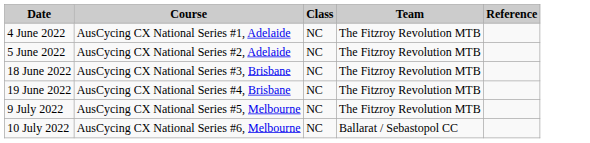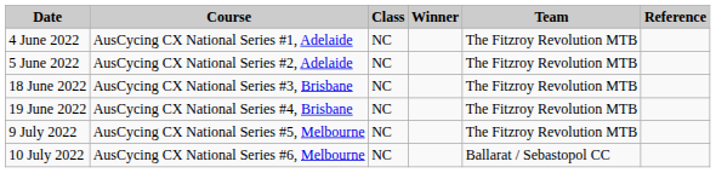 <table class="wikitable sortable alternance ">
 <tr>
 <th scope="col" style="background-color:#CCCCCC;">Date</th>
 <th scope="col" style="background-color:#CCCCCC;">Course</th>
 <th scope="col" style="background-color:#CCCCCC;">Class</th>
+<th scope="col" style="background-color:#CCCCCC;">Winner</th>
 <th scope="col" style="background-color:#CCCCCC;">Team</th>
 <th scope="col" style="background-color:#CCCCCC;">Reference</th>
 </tr>
 <tr>
 <td>4 June 2022</td>
 <td> AusCycing CX National Series #1, <a href='#'>Adelaide</a></td>
 <td>NC</td>
+<td></td>
 <td>The Fitzroy Revolution MTB</td>
 <td></td>
 </tr>
 <tr>
 <td>5 June 2022</td>
 <td> AusCycing CX National Series #2, <a href='#'>Adelaide</a></td>
 <td>NC</td>
+<td></td>
 <td>The Fitzroy Revolution MTB</td>
 <td></td>
 </tr>
 <tr>
 <td>18 June 2022</td>
 <td> AusCycing CX National Series #3, <a href='#'>Brisbane</a></td>
 <td>NC</td>
+<td></td>
 <td>The Fitzroy Revolution MTB</td>
 <td></td>
 </tr>
 <tr>
 <td>19 June 2022</td>
 <td> AusCycing CX National Series #4, <a href='#'>Brisbane</a></td>
 <td>NC</td>
+<td></td>
 <td>The Fitzroy Revolution MTB</td>
 <td></td>
 </tr>
 <tr>
 <td>9 July 2022</td>
 <td> AusCycing CX National Series #5, <a href='#'>Melbourne</a></td>
 <td>NC</td>
+<td></td>
 <td>The Fitzroy Revolution MTB</td>
 <td></td>
 </tr>
 <tr>
 <td>10 July 2022</td>
 <td> AusCycing CX National Series #6, <a href='#'>Melbourne</a></td>
 <td>NC</td>
+<td></td>
 <td>Ballarat / Sebastopol CC</td>
 <td></td>
 </tr>
 </table>
